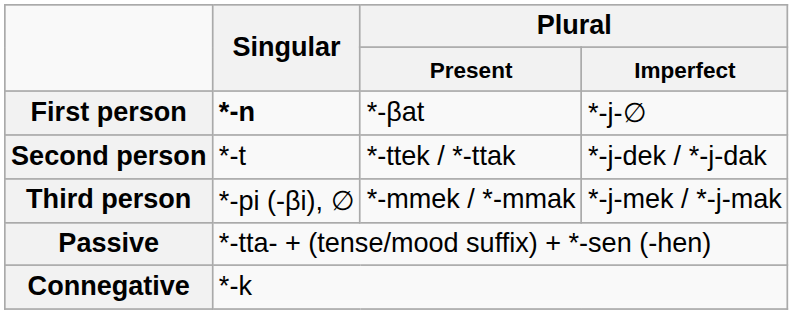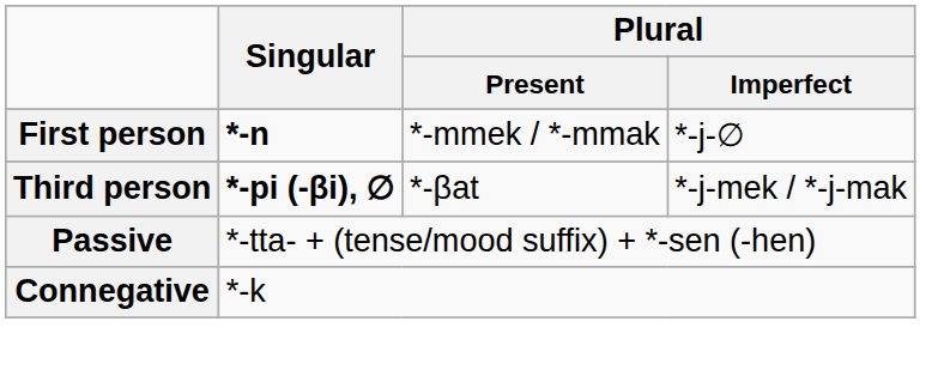 <table class="wikitable">
 <tr>
 <td rowspan=2></td>
 <th rowspan=2>Singular</th>
 <th colspan=2>Plural</th>
 </tr>
 <tr>
 <th><small>Present</small></th>
 <th><small>Imperfect</small></th>
 </tr>
 <tr>
 <th>First person</th>
 <td><strong>*-n</strong></td>
-<td>*-βat</td>
+<td>*-mmek / *-mmak</td>
 <td>*-j-∅</td>
 </tr>
 <tr>
-<th>Second person</th>
-<td>*-t</td>
-<td>*-ttek / *-ttak</td>
-<td>*-j-dek / *-j-dak</td>
-</tr>
-<tr>
 <th>Third person</th>
-<td>*-pi (-βi), ∅</td>
-<td>*-mmek / *-mmak</td>
+<td><strong>*-pi (-βi), ∅</strong></td>
+<td>*-βat</td>
 <td>*-j-mek / *-j-mak</td>
 </tr>
 <tr>
 <th>Passive</th>
 <td colspan="3">*-tta- + (tense/mood suffix) + *-sen (-hen)</td>
 </tr>
 <tr>
 <th>Connegative</th>
 <td colspan="3">*-k</td>
 </tr>
 </table>
